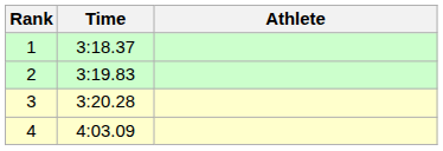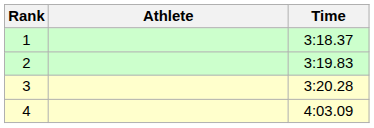 <table class=wikitable style="text-align:center">
 <tr>
 <th width=40>Rank</th>
+<th width=250>Athlete</th>
 <th width=80>Time</th>
-<th width=250>Athlete</th>
 </tr>
 <tr bgcolor="ccffcc">
 <td>1</td>
+<td align=left></td>
 <td>3:18.37</td>
-<td align=left></td>
 </tr>
 <tr bgcolor="ccffcc">
 <td>2</td>
+<td align=left></td>
 <td>3:19.83</td>
-<td align=left></td>
 </tr>
 <tr bgcolor="ffffcc">
 <td>3</td>
+<td align=left></td>
 <td>3:20.28</td>
-<td align=left></td>
 </tr>
 <tr bgcolor="ffffcc">
 <td>4</td>
+<td align=left></td>
 <td>4:03.09</td>
-<td align=left></td>
 </tr>
 </table>
